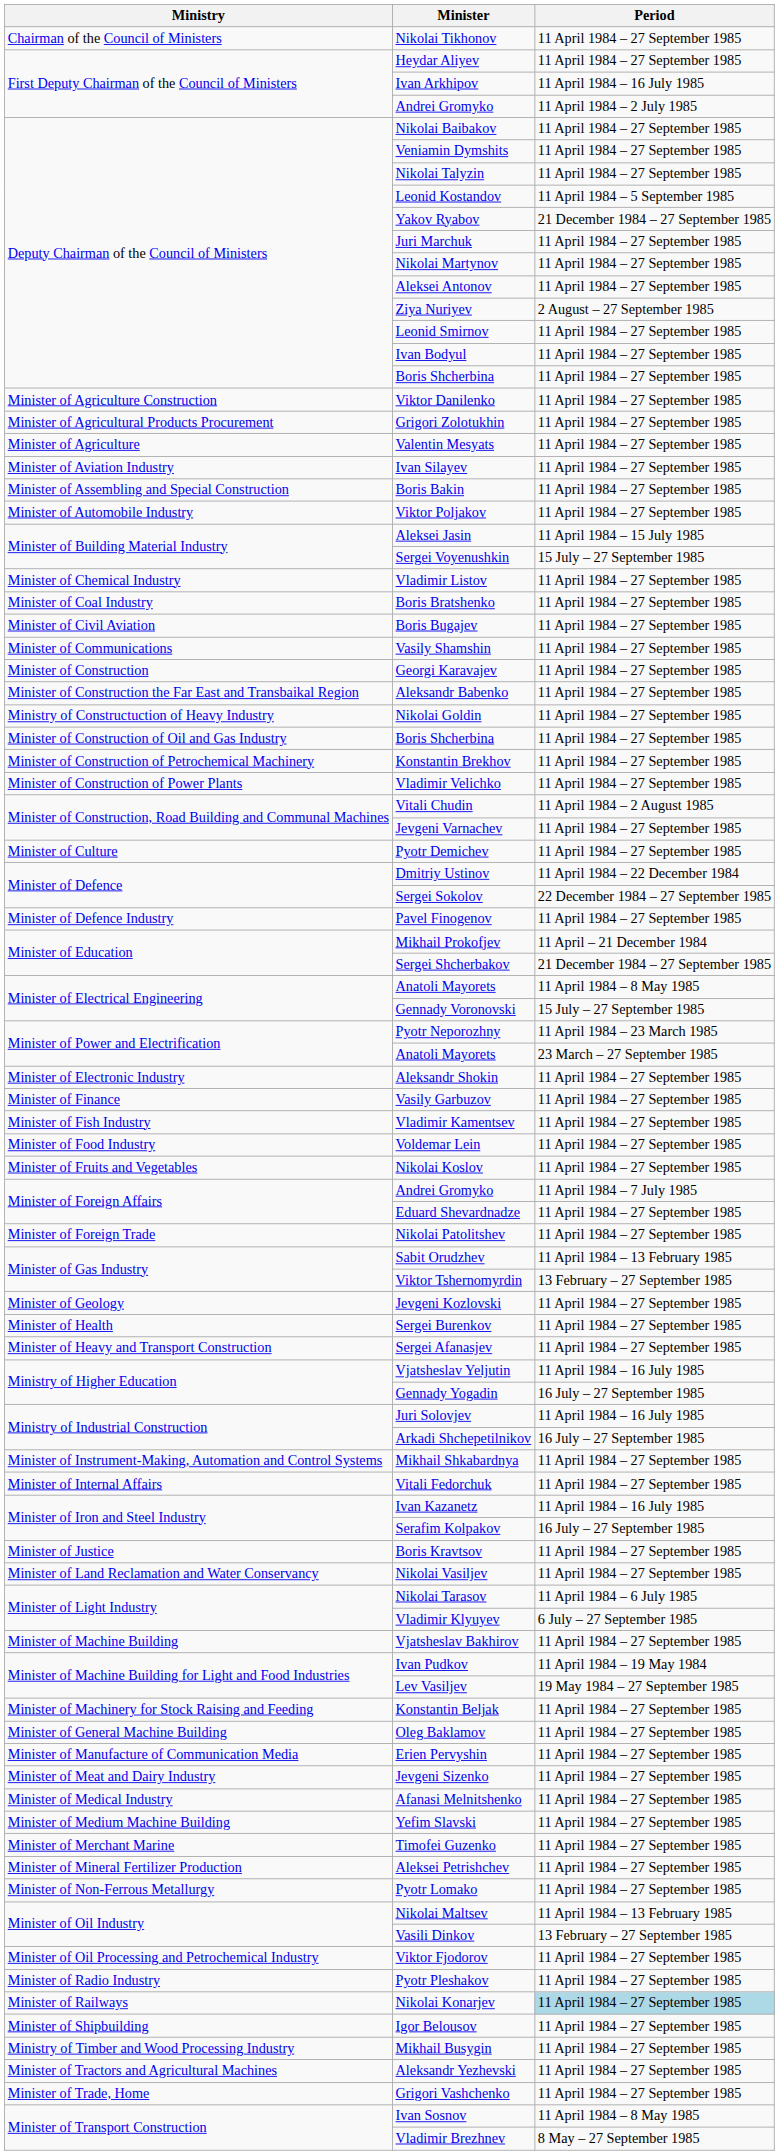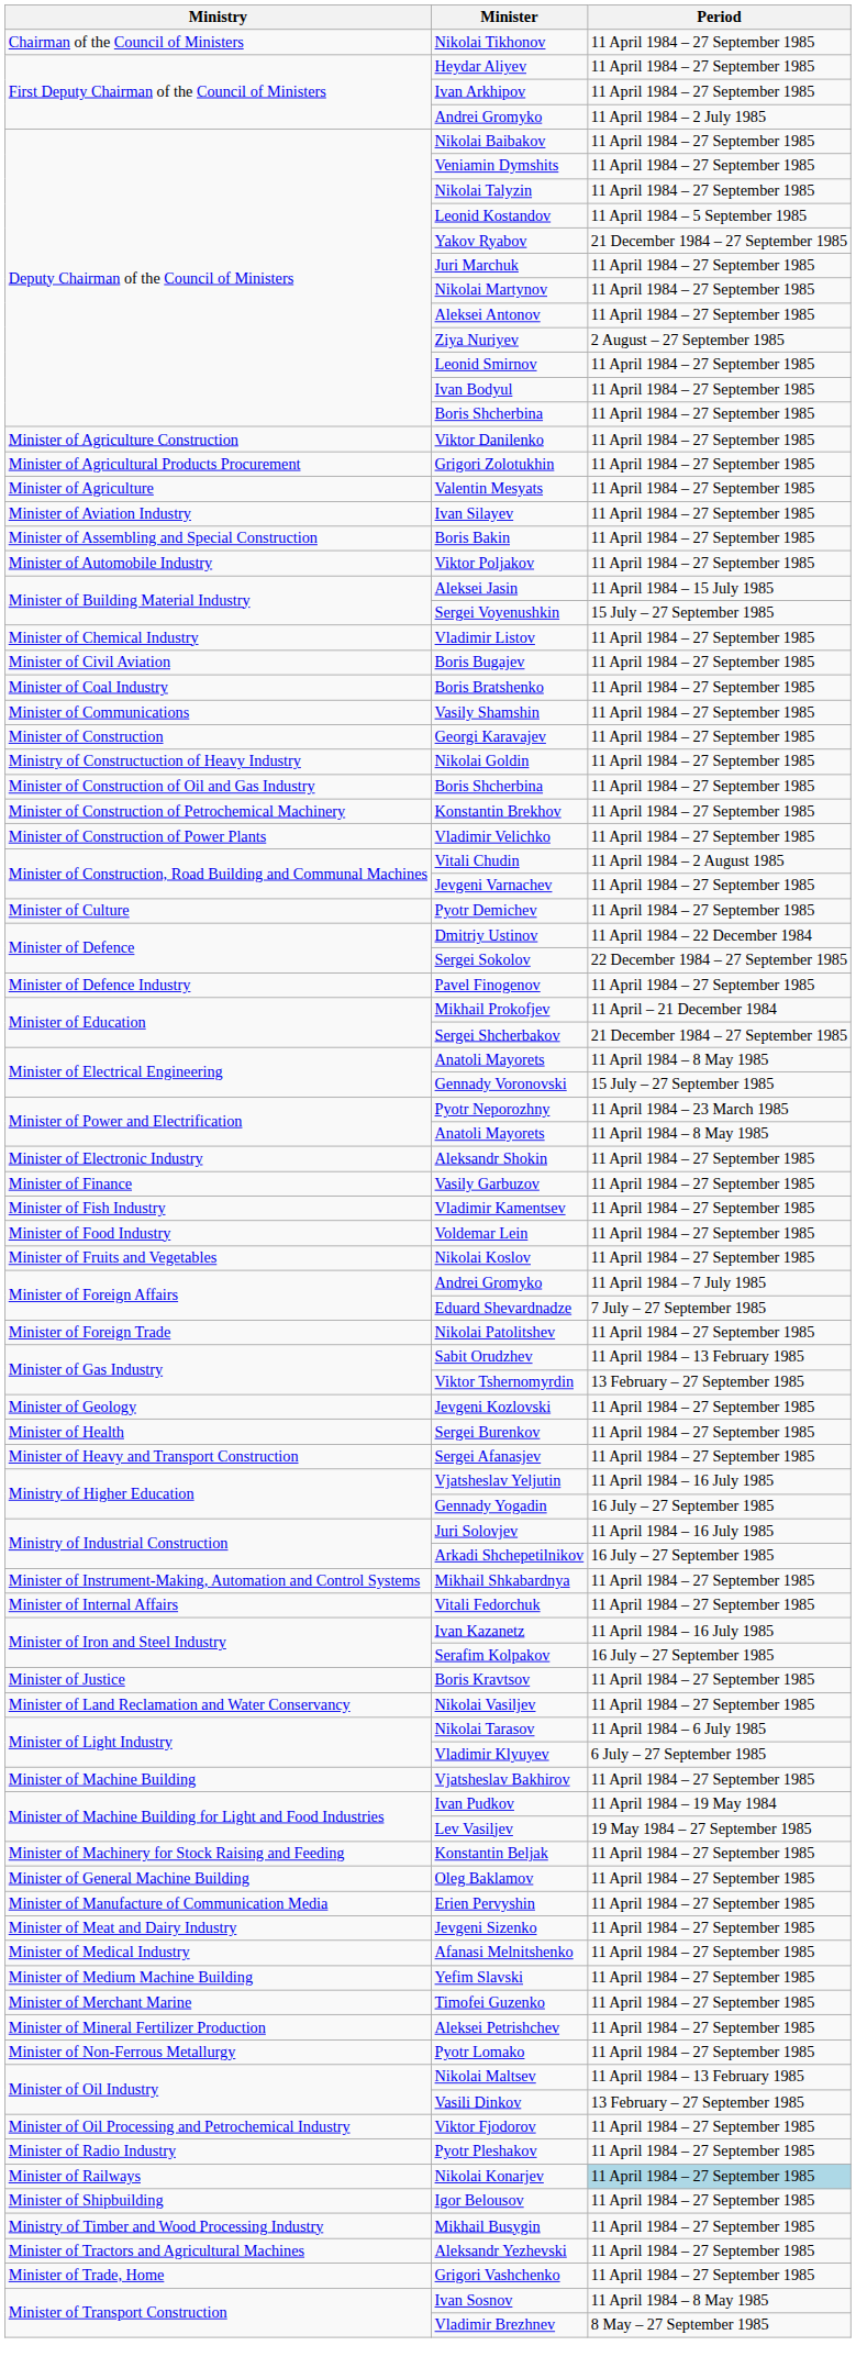 <table class="wikitable">
 <tr>
 <th>Ministry</th>
 <th>Minister</th>
 <th>Period</th>
 </tr>
 <tr>
 <td><a href='#'>Chairman</a> of the <a href='#'>Council of Ministers</a></td>
 <td><a href='#'>Nikolai Tikhonov</a></td>
 <td>11 April 1984 – 27 September 1985</td>
 </tr>
 <tr>
 <td rowspan="3"><a href='#'>First Deputy Chairman</a> of the <a href='#'>Council of Ministers</a></td>
 <td><a href='#'>Heydar Aliyev</a></td>
 <td>11 April 1984 – 27 September 1985</td>
 </tr>
 <tr>
 <td><a href='#'>Ivan Arkhipov</a></td>
-<td>11 April 1984 – 16 July 1985</td>
+<td>11 April 1984 – 27 September 1985</td>
 </tr>
 <tr>
 <td><a href='#'>Andrei Gromyko</a></td>
 <td>11 April 1984 – 2 July 1985</td>
 </tr>
 <tr>
 <td rowspan="12"><a href='#'>Deputy Chairman</a> of the <a href='#'>Council of Ministers</a></td>
 <td><a href='#'>Nikolai Baibakov</a></td>
 <td>11 April 1984 – 27 September 1985</td>
 </tr>
 <tr>
 <td><a href='#'>Veniamin Dymshits</a></td>
 <td>11 April 1984 – 27 September 1985</td>
 </tr>
 <tr>
 <td><a href='#'>Nikolai Talyzin</a></td>
 <td>11 April 1984 – 27 September 1985</td>
 </tr>
 <tr>
 <td><a href='#'>Leonid Kostandov</a></td>
 <td>11 April 1984 – 5 September 1985</td>
 </tr>
 <tr>
 <td><a href='#'>Yakov Ryabov</a></td>
 <td>21 December 1984 – 27 September 1985</td>
 </tr>
 <tr>
 <td><a href='#'>Juri Marchuk</a></td>
 <td>11 April 1984 – 27 September 1985</td>
 </tr>
 <tr>
 <td><a href='#'>Nikolai Martynov</a></td>
 <td>11 April 1984 – 27 September 1985</td>
 </tr>
 <tr>
 <td><a href='#'>Aleksei Antonov</a></td>
 <td>11 April 1984 – 27 September 1985</td>
 </tr>
 <tr>
 <td><a href='#'>Ziya Nuriyev</a></td>
 <td>2 August – 27 September 1985</td>
 </tr>
 <tr>
 <td><a href='#'>Leonid Smirnov</a></td>
 <td>11 April 1984 – 27 September 1985</td>
 </tr>
 <tr>
 <td><a href='#'>Ivan Bodyul</a></td>
 <td>11 April 1984 – 27 September 1985</td>
 </tr>
 <tr>
 <td><a href='#'>Boris Shcherbina</a></td>
 <td>11 April 1984 – 27 September 1985</td>
 </tr>
 <tr>
 <td><a href='#'>Minister of Agriculture Construction</a></td>
 <td><a href='#'>Viktor Danilenko</a></td>
 <td>11 April 1984 – 27 September 1985</td>
 </tr>
 <tr>
 <td><a href='#'>Minister of Agricultural Products Procurement</a></td>
 <td><a href='#'>Grigori Zolotukhin</a></td>
 <td>11 April 1984 – 27 September 1985</td>
 </tr>
 <tr>
 <td><a href='#'>Minister of Agriculture</a></td>
 <td><a href='#'>Valentin Mesyats</a></td>
 <td>11 April 1984 – 27 September 1985</td>
 </tr>
 <tr>
 <td><a href='#'>Minister of Aviation Industry</a></td>
 <td><a href='#'>Ivan Silayev</a></td>
 <td>11 April 1984 – 27 September 1985</td>
 </tr>
 <tr>
 <td><a href='#'>Minister of Assembling and Special Construction</a></td>
 <td><a href='#'>Boris Bakin</a></td>
 <td>11 April 1984 – 27 September 1985</td>
 </tr>
 <tr>
 <td><a href='#'>Minister of Automobile Industry</a></td>
 <td><a href='#'>Viktor Poljakov</a></td>
 <td>11 April 1984 – 27 September 1985</td>
 </tr>
 <tr>
 <td rowspan="2"><a href='#'>Minister of Building Material Industry</a></td>
 <td><a href='#'>Aleksei Jasin</a></td>
 <td>11 April 1984 – 15 July 1985</td>
 </tr>
 <tr>
 <td><a href='#'>Sergei Voyenushkin</a></td>
 <td>15 July – 27 September 1985</td>
 </tr>
 <tr>
 <td><a href='#'>Minister of Chemical Industry</a></td>
 <td><a href='#'>Vladimir Listov</a></td>
 <td>11 April 1984 – 27 September 1985</td>
 </tr>
 <tr>
-<td><a href='#'>Minister of Coal Industry</a></td>
-<td><a href='#'>Boris Bratshenko</a></td>
+<td><a href='#'>Minister of Civil Aviation</a></td>
+<td><a href='#'>Boris Bugajev</a></td>
 <td>11 April 1984 – 27 September 1985</td>
 </tr>
 <tr>
-<td><a href='#'>Minister of Civil Aviation</a></td>
-<td><a href='#'>Boris Bugajev</a></td>
+<td><a href='#'>Minister of Coal Industry</a></td>
+<td><a href='#'>Boris Bratshenko</a></td>
 <td>11 April 1984 – 27 September 1985</td>
 </tr>
 <tr>
 <td><a href='#'>Minister of Communications</a></td>
 <td><a href='#'>Vasily Shamshin</a></td>
 <td>11 April 1984 – 27 September 1985</td>
 </tr>
 <tr>
 <td><a href='#'>Minister of Construction</a></td>
 <td><a href='#'>Georgi Karavajev</a></td>
-<td>11 April 1984 – 27 September 1985</td>
-</tr>
-<tr>
-<td><a href='#'>Minister of Construction the Far East and Transbaikal Region</a></td>
-<td><a href='#'>Aleksandr Babenko</a></td>
 <td>11 April 1984 – 27 September 1985</td>
 </tr>
 <tr>
 <td><a href='#'>Ministry of Constructuction of Heavy Industry</a></td>
 <td><a href='#'>Nikolai Goldin</a></td>
 <td>11 April 1984 – 27 September 1985</td>
 </tr>
 <tr>
 <td><a href='#'>Minister of Construction of Oil and Gas Industry</a></td>
 <td><a href='#'>Boris Shcherbina</a></td>
 <td>11 April 1984 – 27 September 1985</td>
 </tr>
 <tr>
 <td><a href='#'>Minister of Construction of Petrochemical Machinery</a></td>
 <td><a href='#'>Konstantin Brekhov</a></td>
 <td>11 April 1984 – 27 September 1985</td>
 </tr>
 <tr>
 <td><a href='#'>Minister of Construction of Power Plants</a></td>
 <td><a href='#'>Vladimir Velichko</a></td>
 <td>11 April 1984 – 27 September 1985</td>
 </tr>
 <tr>
 <td rowspan="2"><a href='#'>Minister of Construction, Road Building and Communal Machines</a></td>
 <td><a href='#'>Vitali Chudin</a></td>
 <td>11 April 1984 – 2 August 1985</td>
 </tr>
 <tr>
 <td><a href='#'>Jevgeni Varnachev</a></td>
 <td>11 April 1984 – 27 September 1985</td>
 </tr>
 <tr>
 <td><a href='#'>Minister of Culture</a></td>
 <td><a href='#'>Pyotr Demichev</a></td>
 <td>11 April 1984 – 27 September 1985</td>
 </tr>
 <tr>
 <td rowspan="2"><a href='#'>Minister of Defence</a></td>
 <td><a href='#'>Dmitriy Ustinov</a></td>
 <td>11 April 1984 – 22 December 1984</td>
 </tr>
 <tr>
 <td><a href='#'>Sergei Sokolov</a></td>
 <td>22 December 1984 – 27 September 1985</td>
 </tr>
 <tr>
 <td><a href='#'>Minister of Defence Industry</a></td>
 <td><a href='#'>Pavel Finogenov</a></td>
 <td>11 April 1984 – 27 September 1985</td>
 </tr>
 <tr>
 <td rowspan="2"><a href='#'>Minister of Education</a></td>
 <td><a href='#'>Mikhail Prokofjev</a></td>
 <td>11 April – 21 December 1984</td>
 </tr>
 <tr>
 <td><a href='#'>Sergei Shcherbakov</a></td>
 <td>21 December 1984 – 27 September 1985</td>
 </tr>
 <tr>
 <td rowspan="2"><a href='#'>Minister of Electrical Engineering</a></td>
 <td><a href='#'>Anatoli Mayorets</a></td>
 <td>11 April 1984 – 8 May 1985</td>
 </tr>
 <tr>
 <td><a href='#'>Gennady Voronovski</a></td>
 <td>15 July – 27 September 1985</td>
 </tr>
 <tr>
 <td rowspan="2"><a href='#'>Minister of Power and Electrification</a></td>
 <td><a href='#'>Pyotr Neporozhny</a></td>
 <td>11 April 1984 – 23 March 1985</td>
 </tr>
 <tr>
 <td><a href='#'>Anatoli Mayorets</a></td>
-<td>23 March – 27 September 1985</td>
+<td>11 April 1984 – 8 May 1985</td>
 </tr>
 <tr>
 <td><a href='#'>Minister of Electronic Industry</a></td>
 <td><a href='#'>Aleksandr Shokin</a></td>
 <td>11 April 1984 – 27 September 1985</td>
 </tr>
 <tr>
 <td><a href='#'>Minister of Finance</a></td>
 <td><a href='#'>Vasily Garbuzov</a></td>
 <td>11 April 1984 – 27 September 1985</td>
 </tr>
 <tr>
 <td><a href='#'>Minister of Fish Industry</a></td>
 <td><a href='#'>Vladimir Kamentsev</a></td>
 <td>11 April 1984 – 27 September 1985</td>
 </tr>
 <tr>
 <td><a href='#'>Minister of Food Industry</a></td>
 <td><a href='#'>Voldemar Lein</a></td>
 <td>11 April 1984 – 27 September 1985</td>
 </tr>
 <tr>
 <td><a href='#'>Minister of Fruits and Vegetables</a></td>
 <td><a href='#'>Nikolai Koslov</a></td>
 <td>11 April 1984 – 27 September 1985</td>
 </tr>
 <tr>
 <td rowspan="2"><a href='#'>Minister of Foreign Affairs</a></td>
 <td><a href='#'>Andrei Gromyko</a></td>
 <td>11 April 1984 – 7 July 1985</td>
 </tr>
 <tr>
 <td><a href='#'>Eduard Shevardnadze</a></td>
-<td>11 April 1984 – 27 September 1985</td>
+<td>7 July – 27 September 1985</td>
 </tr>
 <tr>
 <td><a href='#'>Minister of Foreign Trade</a></td>
 <td><a href='#'>Nikolai Patolitshev</a></td>
 <td>11 April 1984 – 27 September 1985</td>
 </tr>
 <tr>
 <td rowspan="2"><a href='#'>Minister of Gas Industry</a></td>
 <td><a href='#'>Sabit Orudzhev</a></td>
 <td>11 April 1984 – 13 February 1985</td>
 </tr>
 <tr>
 <td><a href='#'>Viktor Tshernomyrdin</a></td>
 <td>13 February – 27 September 1985</td>
 </tr>
 <tr>
 <td><a href='#'>Minister of Geology</a></td>
 <td><a href='#'>Jevgeni Kozlovski</a></td>
 <td>11 April 1984 – 27 September 1985</td>
 </tr>
 <tr>
 <td><a href='#'>Minister of Health</a></td>
 <td><a href='#'>Sergei Burenkov</a></td>
 <td>11 April 1984 – 27 September 1985</td>
 </tr>
 <tr>
 <td><a href='#'>Minister of Heavy and Transport Construction</a></td>
 <td><a href='#'>Sergei Afanasjev</a></td>
 <td>11 April 1984 – 27 September 1985</td>
 </tr>
 <tr>
 <td rowspan="2"><a href='#'>Ministry of Higher Education</a></td>
 <td><a href='#'>Vjatsheslav Yeljutin</a></td>
 <td>11 April 1984 – 16 July 1985</td>
 </tr>
 <tr>
 <td><a href='#'>Gennady Yogadin</a></td>
 <td>16 July – 27 September 1985</td>
 </tr>
 <tr>
 <td rowspan="2"><a href='#'>Ministry of Industrial Construction</a></td>
 <td><a href='#'>Juri Solovjev</a></td>
 <td>11 April 1984 – 16 July 1985</td>
 </tr>
 <tr>
 <td><a href='#'>Arkadi Shchepetilnikov</a></td>
 <td>16 July – 27 September 1985</td>
 </tr>
 <tr>
 <td><a href='#'>Minister of Instrument-Making, Automation and Control Systems</a></td>
 <td><a href='#'>Mikhail Shkabardnya</a></td>
 <td>11 April 1984 – 27 September 1985</td>
 </tr>
 <tr>
 <td><a href='#'>Minister of Internal Affairs</a></td>
 <td><a href='#'>Vitali Fedorchuk</a></td>
 <td>11 April 1984 – 27 September 1985</td>
 </tr>
 <tr>
 <td rowspan="2"><a href='#'>Minister of Iron and Steel Industry</a></td>
 <td><a href='#'>Ivan Kazanetz</a></td>
 <td>11 April 1984 – 16 July 1985</td>
 </tr>
 <tr>
 <td><a href='#'>Serafim Kolpakov</a></td>
 <td>16 July – 27 September 1985</td>
 </tr>
 <tr>
 <td><a href='#'>Minister of Justice</a></td>
 <td><a href='#'>Boris Kravtsov</a></td>
 <td>11 April 1984 – 27 September 1985</td>
 </tr>
 <tr>
 <td><a href='#'>Minister of Land Reclamation and Water Conservancy</a></td>
 <td><a href='#'>Nikolai Vasiljev</a></td>
 <td>11 April 1984 – 27 September 1985</td>
 </tr>
 <tr>
 <td rowspan="2"><a href='#'>Minister of Light Industry</a></td>
 <td><a href='#'>Nikolai Tarasov</a></td>
 <td>11 April 1984 – 6 July 1985</td>
 </tr>
 <tr>
 <td><a href='#'>Vladimir Klyuyev</a></td>
 <td>6 July – 27 September 1985</td>
 </tr>
 <tr>
 <td><a href='#'>Minister of Machine Building</a></td>
 <td><a href='#'>Vjatsheslav Bakhirov</a></td>
 <td>11 April 1984 – 27 September 1985</td>
 </tr>
 <tr>
 <td rowspan="2"><a href='#'>Minister of Machine Building for Light and Food Industries</a></td>
 <td><a href='#'>Ivan Pudkov</a></td>
 <td>11 April 1984 – 19 May 1984</td>
 </tr>
 <tr>
 <td><a href='#'>Lev Vasiljev</a></td>
 <td>19 May 1984 – 27 September 1985</td>
 </tr>
 <tr>
 <td><a href='#'>Minister of Machinery for Stock Raising and Feeding</a></td>
 <td><a href='#'>Konstantin Beljak</a></td>
 <td>11 April 1984 – 27 September 1985</td>
 </tr>
 <tr>
 <td><a href='#'>Minister of General Machine Building</a></td>
 <td><a href='#'>Oleg Baklamov</a></td>
 <td>11 April 1984 – 27 September 1985</td>
 </tr>
 <tr>
 <td><a href='#'>Minister of Manufacture of Communication Media</a></td>
 <td><a href='#'>Erien Pervyshin</a></td>
 <td>11 April 1984 – 27 September 1985</td>
 </tr>
 <tr>
 <td><a href='#'>Minister of Meat and Dairy Industry</a></td>
 <td><a href='#'>Jevgeni Sizenko</a></td>
 <td>11 April 1984 – 27 September 1985</td>
 </tr>
 <tr>
 <td><a href='#'>Minister of Medical Industry</a></td>
 <td><a href='#'>Afanasi Melnitshenko</a></td>
 <td>11 April 1984 – 27 September 1985</td>
 </tr>
 <tr>
 <td><a href='#'>Minister of Medium Machine Building</a></td>
 <td><a href='#'>Yefim Slavski</a></td>
 <td>11 April 1984 – 27 September 1985</td>
 </tr>
 <tr>
 <td><a href='#'>Minister of Merchant Marine</a></td>
 <td><a href='#'>Timofei Guzenko</a></td>
 <td>11 April 1984 – 27 September 1985</td>
 </tr>
 <tr>
 <td><a href='#'>Minister of Mineral Fertilizer Production</a></td>
 <td><a href='#'>Aleksei Petrishchev</a></td>
 <td>11 April 1984 – 27 September 1985</td>
 </tr>
 <tr>
 <td><a href='#'>Minister of Non-Ferrous Metallurgy</a></td>
 <td><a href='#'>Pyotr Lomako</a></td>
 <td>11 April 1984 – 27 September 1985</td>
 </tr>
 <tr>
 <td rowspan="2"><a href='#'>Minister of Oil Industry</a></td>
 <td><a href='#'>Nikolai Maltsev</a></td>
 <td>11 April 1984 – 13 February 1985</td>
 </tr>
 <tr>
 <td><a href='#'>Vasili Dinkov</a></td>
 <td>13 February – 27 September 1985</td>
 </tr>
 <tr>
 <td><a href='#'>Minister of Oil Processing and Petrochemical Industry</a></td>
 <td><a href='#'>Viktor Fjodorov</a></td>
 <td>11 April 1984 – 27 September 1985</td>
 </tr>
 <tr>
 <td><a href='#'>Minister of Radio Industry</a></td>
 <td><a href='#'>Pyotr Pleshakov</a></td>
 <td>11 April 1984 – 27 September 1985</td>
 </tr>
 <tr>
 <td><a href='#'>Minister of Railways</a></td>
 <td><a href='#'>Nikolai Konarjev</a></td>
 <td style="background: lightblue;">11 April 1984 – 27 September 1985</td>
 </tr>
 <tr>
 <td><a href='#'>Minister of Shipbuilding</a></td>
 <td><a href='#'>Igor Belousov</a></td>
 <td>11 April 1984 – 27 September 1985</td>
 </tr>
 <tr>
 <td><a href='#'>Ministry of Timber and Wood Processing Industry</a></td>
 <td><a href='#'>Mikhail Busygin</a></td>
 <td>11 April 1984 – 27 September 1985</td>
 </tr>
 <tr>
 <td><a href='#'>Minister of Tractors and Agricultural Machines</a></td>
 <td><a href='#'>Aleksandr Yezhevski</a></td>
 <td>11 April 1984 – 27 September 1985</td>
 </tr>
 <tr>
 <td><a href='#'>Minister of Trade, Home</a></td>
 <td><a href='#'>Grigori Vashchenko</a></td>
 <td>11 April 1984 – 27 September 1985</td>
 </tr>
 <tr>
 <td rowspan="2"><a href='#'>Minister of Transport Construction</a></td>
 <td><a href='#'>Ivan Sosnov</a></td>
 <td>11 April 1984 – 8 May 1985</td>
 </tr>
 <tr>
 <td><a href='#'>Vladimir Brezhnev</a></td>
 <td>8 May – 27 September 1985</td>
 </tr>
 </table>
